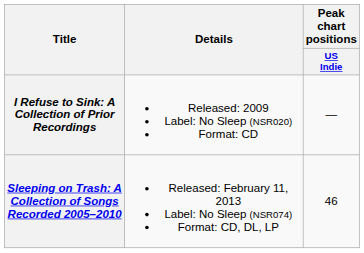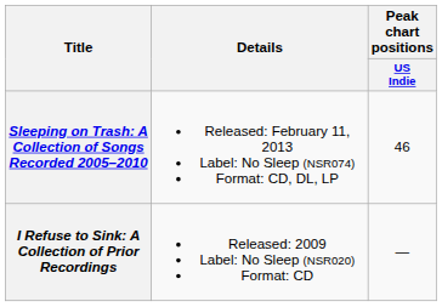 <table class="wikitable plainrowheaders" style="text-align:center;">
 <tr>
 <th rowspan="2" style="width:10em;">Title</th>
 <th rowspan="2" style="width:15em;">Details</th>
 <th scope="col" colspan="1">Peak chart<br>positions</th>
 </tr>
 <tr style="font-size:smaller;">
 <th width="35"><a href='#'>US<br> Indie</a><br></th>
 </tr>
 <tr>
+<th scope="row"><em><a href='#'>Sleeping on Trash: A Collection of Songs Recorded 2005–2010</a></em></th>
+<td><br><ul><li>Released: February 11, 2013</li><li>Label: No Sleep <small>(NSR074)</small></li><li>Format: CD, DL, LP</li></ul></td>
+<td>46</td>
+</tr>
+<tr>
 <th scope="row"><em>I Refuse to Sink: A Collection of Prior Recordings</em></th>
 <td><br><ul><li>Released: 2009</li><li>Label: No Sleep <small>(NSR020)</small></li><li>Format: CD</li></ul></td>
 <td>—</td>
 </tr>
-<tr>
-<th scope="row"><em><a href='#'>Sleeping on Trash: A Collection of Songs Recorded 2005–2010</a></em></th>
-<td><br><ul><li>Released: February 11, 2013</li><li>Label: No Sleep <small>(NSR074)</small></li><li>Format: CD, DL, LP</li></ul></td>
-<td>46</td>
-</tr>
 </table>
